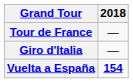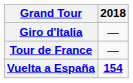 <table class="wikitable plainrowheaders">
 <tr>
 <th scope="col"><a href='#'>Grand Tour</a></th>
 <th scope="col">2018</th>
 </tr>
 <tr style="text-align:center;">
-<th scope="row"> <a href='#'>Tour de France</a></th>
+<th scope="row"> <a href='#'>Giro d'Italia</a></th>
 <td>—</td>
 </tr>
 <tr style="text-align:center;">
-<th scope="row"> <a href='#'>Giro d'Italia</a></th>
+<th scope="row"> <a href='#'>Tour de France</a></th>
 <td>—</td>
 </tr>
 <tr style="text-align:center;">
 <th scope="row"> <a href='#'>Vuelta a España</a></th>
 <td><strong><a href='#'>154</a></strong></td>
 </tr>
 </table>
